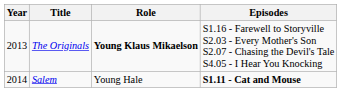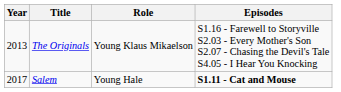 <table class="wikitable">
 <tr>
 <th>Year</th>
 <th>Title</th>
 <th>Role</th>
 <th>Episodes</th>
 </tr>
 <tr>
 <td>2013</td>
 <td><a href='#'><em>The Originals</em></a></td>
-<td><strong>Young Klaus Mikaelson</strong></td>
+<td>Young Klaus Mikaelson</td>
 <td>S1.16 - Farewell to Storyville<br>S2.03 - Every Mother's Son<br>S2.07 - Chasing the Devil's Tale<br>S4.05 - I Hear You Knocking</td>
 </tr>
 <tr>
-<td>2014</td>
+<td>2017</td>
 <td><em><a href='#'>Salem</a></em></td>
 <td>Young Hale</td>
 <td><strong>S1.11 - Cat and Mouse</strong></td>
 </tr>
 </table>
